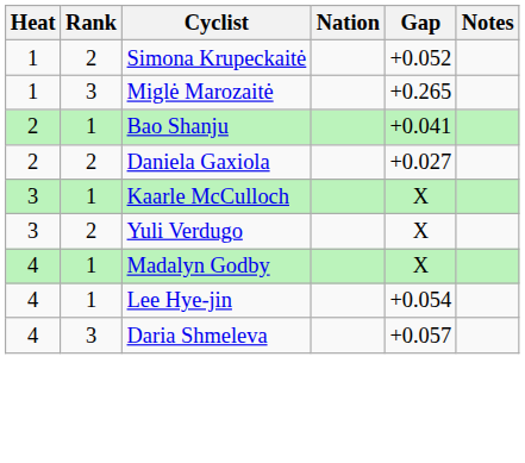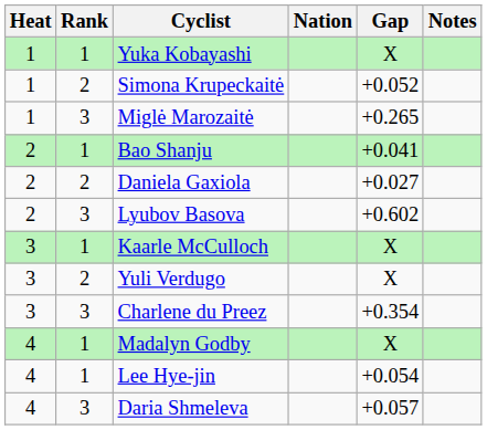 <table class="wikitable sortable" style="text-align:center">
 <tr>
 <th>Heat</th>
 <th>Rank</th>
 <th>Cyclist</th>
 <th>Nation</th>
 <th>Gap</th>
 <th>Notes</th>
+</tr>
+<tr bgcolor=#bbf3bb>
+<td>1</td>
+<td>1</td>
+<td align=left><a href='#'>Yuka Kobayashi</a></td>
+<td align=left></td>
+<td>X</td>
+<td></td>
 </tr>
 <tr>
 <td>1</td>
 <td>2</td>
 <td align=left><a href='#'>Simona Krupeckaitė</a></td>
 <td align=left></td>
 <td>+0.052</td>
 <td></td>
 </tr>
 <tr>
 <td>1</td>
 <td>3</td>
 <td align=left><a href='#'>Miglė Marozaitė</a></td>
 <td align=left></td>
 <td>+0.265</td>
 <td></td>
 </tr>
 <tr bgcolor=#bbf3bb>
 <td>2</td>
 <td>1</td>
 <td align=left><a href='#'>Bao Shanju</a></td>
 <td align=left></td>
 <td>+0.041</td>
 <td></td>
 </tr>
 <tr>
 <td>2</td>
 <td>2</td>
 <td align=left><a href='#'>Daniela Gaxiola</a></td>
 <td align=left></td>
 <td>+0.027</td>
 <td></td>
 </tr>
+<tr>
+<td>2</td>
+<td>3</td>
+<td align=left><a href='#'>Lyubov Basova</a></td>
+<td align=left></td>
+<td>+0.602</td>
+<td></td>
+</tr>
 <tr bgcolor=#bbf3bb>
 <td>3</td>
 <td>1</td>
 <td align=left><a href='#'>Kaarle McCulloch</a></td>
 <td align=left></td>
 <td>X</td>
 <td></td>
 </tr>
 <tr>
 <td>3</td>
 <td>2</td>
 <td align=left><a href='#'>Yuli Verdugo</a></td>
 <td align=left></td>
 <td>X</td>
+<td></td>
+</tr>
+<tr>
+<td>3</td>
+<td>3</td>
+<td align=left><a href='#'>Charlene du Preez</a></td>
+<td align=left></td>
+<td>+0.354</td>
 <td></td>
 </tr>
 <tr bgcolor=#bbf3bb>
 <td>4</td>
 <td>1</td>
 <td align=left><a href='#'>Madalyn Godby</a></td>
 <td align=left></td>
 <td>X</td>
 <td></td>
 </tr>
 <tr>
 <td>4</td>
 <td>1</td>
 <td align=left><a href='#'>Lee Hye-jin</a></td>
 <td align=left></td>
 <td>+0.054</td>
 <td></td>
 </tr>
 <tr>
 <td>4</td>
 <td>3</td>
 <td align=left><a href='#'>Daria Shmeleva</a></td>
 <td align=left></td>
 <td>+0.057</td>
 <td></td>
 </tr>
 </table>
